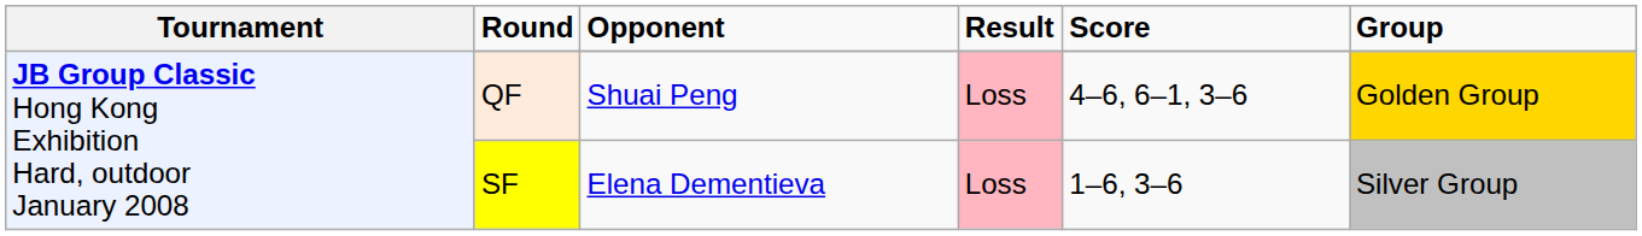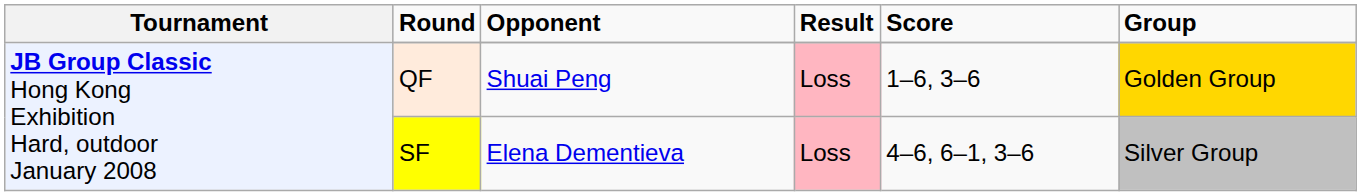 <table class="wikitable">
 <tr style="font-weight:bold">
 <th style="width:250px;">Tournament</th>
 <td style="width:50px;">Round</td>
 <td style="width:200px;">Opponent</td>
 <td style="width:50px;">Result</td>
 <td style="width:150px;">Score</td>
 <td style="width:150px;">Group</td>
 </tr>
 <tr>
 <td rowspan="9" style="background:#ecf2ff; text-align:left; vertical-align:top;"><strong><a href='#'>JB Group Classic</a></strong><br> Hong Kong <br> Exhibition <br> Hard, outdoor <br> January 2008</td>
 </tr>
 <tr>
 <td bgcolor=ffebdc>QF</td>
 <td> <a href='#'>Shuai Peng</a></td>
 <td bgcolor=lightpink>Loss</td>
-<td>4–6, 6–1, 3–6</td>
+<td>1–6, 3–6</td>
 <td bgcolor=gold>Golden Group</td>
 </tr>
 <tr>
 <td bgcolor=yellow>SF</td>
 <td> <a href='#'>Elena Dementieva</a></td>
 <td bgcolor=lightpink>Loss</td>
-<td>1–6, 3–6</td>
+<td>4–6, 6–1, 3–6</td>
 <td bgcolor=silver>Silver Group</td>
 </tr>
 </table>
